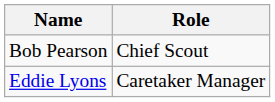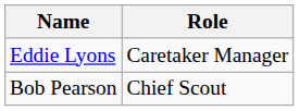 <table class="wikitable">
 <tr>
 <th>Name</th>
 <th>Role</th>
 </tr>
 <tr>
+<td> <a href='#'>Eddie Lyons</a></td>
+<td>Caretaker Manager</td>
+</tr>
+<tr>
 <td> Bob Pearson</td>
 <td>Chief Scout</td>
 </tr>
-<tr>
-<td> <a href='#'>Eddie Lyons</a></td>
-<td>Caretaker Manager</td>
-</tr>
 </table>
